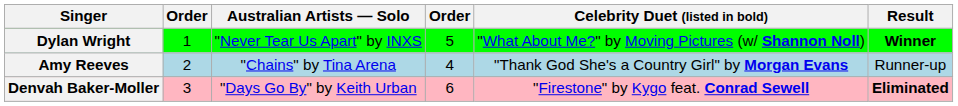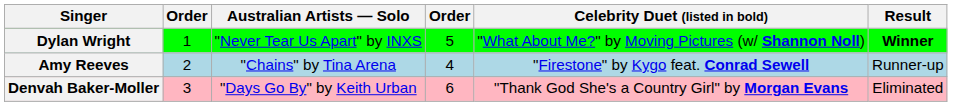 <table class="wikitable plainrowheaders" style="text-align:center;">
 <tr>
 <th scope="col">Singer</th>
 <th scope="col">Order</th>
 <th scope="col">Australian Artists — Solo</th>
 <th scope="col">Order</th>
 <th scope="col">Celebrity Duet <small>(listed in bold)</small></th>
 <th scope="col">Result</th>
 </tr>
 <tr style="background:lime"|>
 <th scope=row>Dylan Wright</th>
 <td>1</td>
 <td>"<a href='#'>Never Tear Us Apart</a>" by <a href='#'>INXS</a></td>
 <td>5</td>
 <td>"<a href='#'>What About Me?</a>" by <a href='#'>Moving Pictures</a> (w/ <strong><a href='#'>Shannon Noll</a></strong>)</td>
 <td><strong>Winner</strong></td>
 </tr>
 <tr style="background-color:lightblue"|>
 <th scope=row>Amy Reeves</th>
 <td>2</td>
 <td>"<a href='#'>Chains</a>" by <a href='#'>Tina Arena</a></td>
 <td>4</td>
-<td>"Thank God She's a Country Girl" by <strong><a href='#'>Morgan Evans</a></strong></td>
+<td>"<a href='#'>Firestone</a>" by <a href='#'>Kygo</a> feat. <strong><a href='#'>Conrad Sewell</a></strong></td>
 <td>Runner-up</td>
 </tr>
 <tr style="background-color:lightpink"|>
 <th scope=row>Denvah Baker-Moller</th>
 <td>3</td>
 <td>"<a href='#'>Days Go By</a>" by <a href='#'>Keith Urban</a></td>
 <td>6</td>
-<td>"<a href='#'>Firestone</a>" by <a href='#'>Kygo</a> feat. <strong><a href='#'>Conrad Sewell</a></strong></td>
-<td><strong>Eliminated</strong></td>
+<td>"Thank God She's a Country Girl" by <strong><a href='#'>Morgan Evans</a></strong></td>
+<td>Eliminated</td>
 </tr>
 </table>
